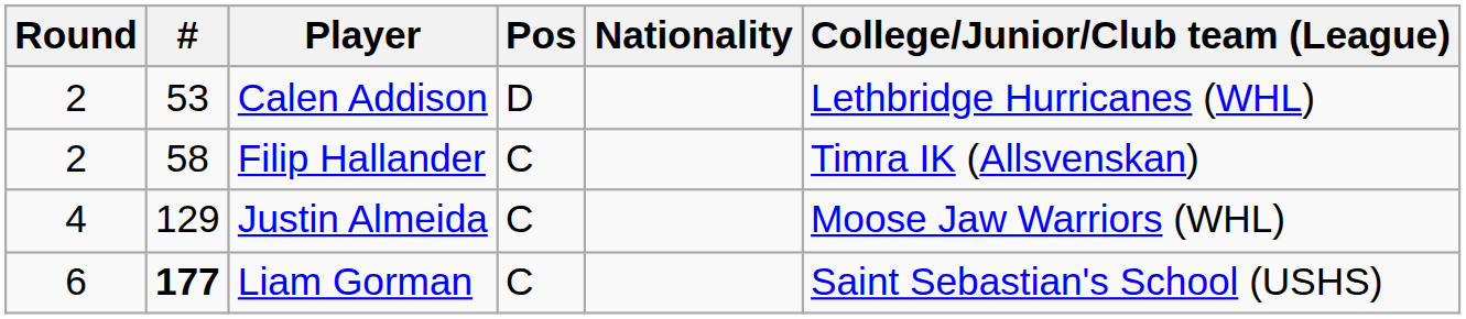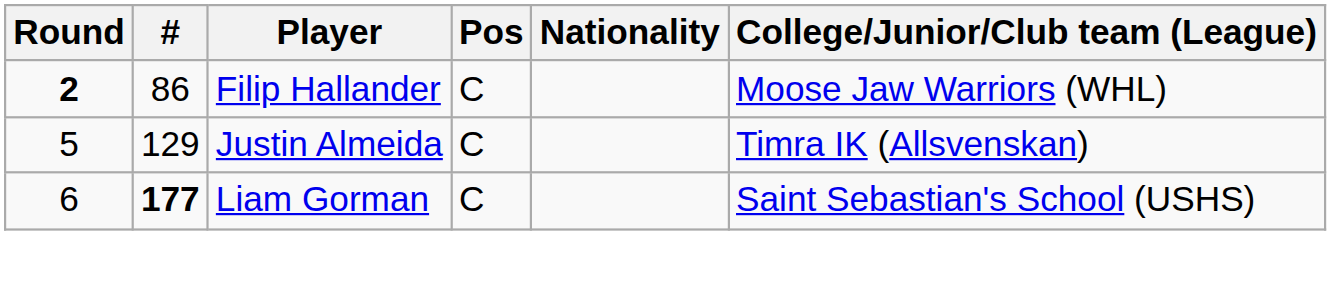 <table class="wikitable">
 <tr>
 <th>Round</th>
 <th>#</th>
 <th>Player</th>
 <th>Pos</th>
 <th>Nationality</th>
 <th>College/Junior/Club team (League)</th>
 </tr>
 <tr>
-<td style="text-align:center;">2</td>
-<td style="text-align:center;">53</td>
-<td><a href='#'>Calen Addison</a></td>
-<td>D</td>
-<td></td>
-<td><a href='#'>Lethbridge Hurricanes</a> (<a href='#'>WHL</a>)</td>
-</tr>
-<tr>
-<td style="text-align:center;">2</td>
-<td style="text-align:center;">58</td>
+<td style="text-align:center;"><strong>2</strong></td>
+<td style="text-align:center;">86</td>
 <td><a href='#'>Filip Hallander</a></td>
 <td>C</td>
 <td></td>
-<td><a href='#'>Timra IK</a> (<a href='#'>Allsvenskan</a>)</td>
+<td><a href='#'>Moose Jaw Warriors</a> (WHL)</td>
 </tr>
 <tr>
-<td style="text-align:center;">4</td>
+<td style="text-align:center;">5</td>
 <td style="text-align:center;">129</td>
 <td><a href='#'>Justin Almeida</a></td>
 <td>C</td>
 <td></td>
-<td><a href='#'>Moose Jaw Warriors</a> (WHL)</td>
+<td><a href='#'>Timra IK</a> (<a href='#'>Allsvenskan</a>)</td>
 </tr>
 <tr>
 <td style="text-align:center;">6</td>
 <td style="text-align:center;"><strong>177</strong></td>
 <td><a href='#'>Liam Gorman</a></td>
 <td>C</td>
 <td></td>
 <td><a href='#'>Saint Sebastian's School</a> (USHS)</td>
 </tr>
 </table>
